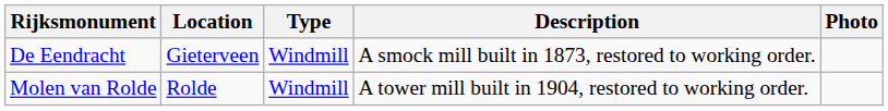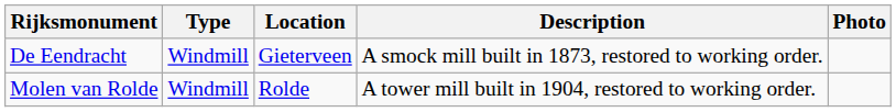 <table class="wikitable">
 <tr>
 <th>Rijksmonument</th>
+<th>Type</th>
 <th>Location</th>
-<th>Type</th>
 <th>Description</th>
 <th>Photo</th>
 </tr>
 <tr>
 <td><a href='#'>De Eendracht</a><br></td>
+<td><a href='#'>Windmill</a></td>
 <td><a href='#'>Gieterveen</a></td>
-<td><a href='#'>Windmill</a></td>
 <td>A smock mill built in 1873, restored to working order.</td>
 <td></td>
 </tr>
 <tr>
 <td><a href='#'>Molen van Rolde</a><br></td>
+<td><a href='#'>Windmill</a></td>
 <td><a href='#'>Rolde</a></td>
-<td><a href='#'>Windmill</a></td>
 <td>A tower mill built in 1904, restored to working order.</td>
 <td></td>
 </tr>
 </table>
